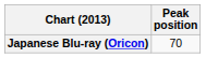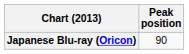 <table class="wikitable plainrowheaders">
 <tr>
 <th scope="col">Chart (2013)</th>
 <th scope="col">Peak<br>position</th>
 </tr>
 <tr>
 <th scope="row">Japanese Blu-ray (<a href='#'>Oricon</a>)</th>
-<td align="center">70</td>
+<td align="center">90</td>
 </tr>
 </table>
